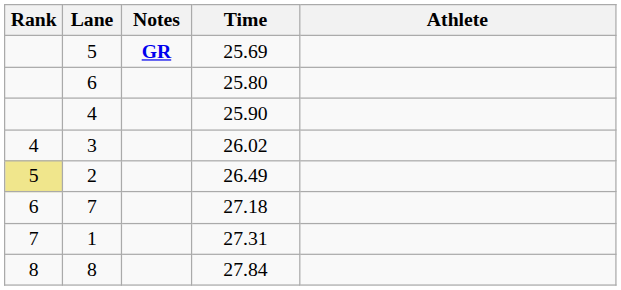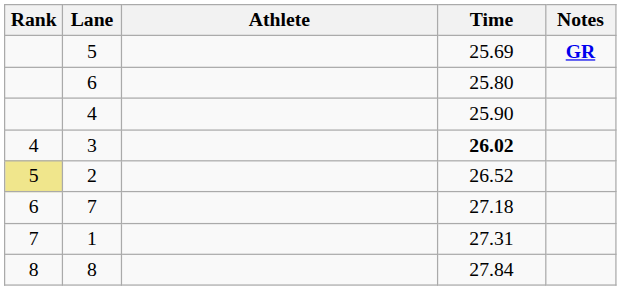 <table class="wikitable sortable" style="text-align:center">
 <tr>
 <th width=40>Rank</th>
 <th width=40>Lane</th>
+<th width=250>Athlete</th>
+<th width=80>Time</th>
 <th width=50>Notes</th>
-<th width=80>Time</th>
-<th width=250>Athlete</th>
 </tr>
 <tr>
 <td></td>
 <td>5</td>
+<td align=left></td>
+<td>25.69</td>
 <td><strong><a href='#'>GR</a></strong></td>
-<td>25.69</td>
-<td align=left></td>
 </tr>
 <tr>
 <td></td>
 <td>6</td>
+<td align=left></td>
+<td>25.80</td>
 <td></td>
-<td>25.80</td>
-<td align=left></td>
 </tr>
 <tr>
 <td></td>
 <td>4</td>
+<td align=left></td>
+<td>25.90</td>
 <td></td>
-<td>25.90</td>
-<td align=left></td>
 </tr>
 <tr>
 <td>4</td>
 <td>3</td>
+<td align=left></td>
+<td><strong>26.02</strong></td>
 <td></td>
-<td>26.02</td>
-<td align=left></td>
 </tr>
 <tr>
 <td style="background: khaki;">5</td>
 <td>2</td>
+<td align=left></td>
+<td>26.52</td>
 <td></td>
-<td>26.49</td>
-<td align=left></td>
 </tr>
 <tr>
 <td>6</td>
 <td>7</td>
+<td align=left></td>
+<td>27.18</td>
 <td></td>
-<td>27.18</td>
-<td align=left></td>
 </tr>
 <tr>
 <td>7</td>
 <td>1</td>
+<td align=left></td>
+<td>27.31</td>
 <td></td>
-<td>27.31</td>
-<td align=left></td>
 </tr>
 <tr>
 <td>8</td>
 <td>8</td>
+<td align=left></td>
+<td>27.84</td>
 <td></td>
-<td>27.84</td>
-<td align=left></td>
 </tr>
 </table>
